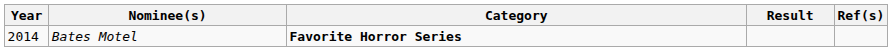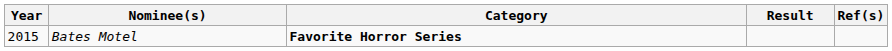 <table class="wikitable" width=100%>
 <tr>
 <th width=5%>Year</th>
 <th>Nominee(s)</th>
 <th>Category</th>
 <th width=10%>Result</th>
 <th width=5%>Ref(s)</th>
 </tr>
 <tr>
-<td>2014</td>
+<td>2015</td>
 <td><em>Bates Motel</em></td>
 <td><strong>Favorite Horror Series</strong></td>
 <td></td>
 <td></td>
 </tr>
 </table>
